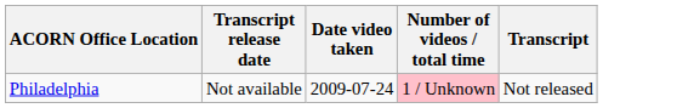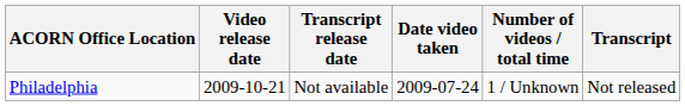 <table class="wikitable sortable">
 <tr>
 <th>ACORN Office Location</th>
+<th>Video<br> release<br> date</th>
 <th>Transcript<br> release <br> date</th>
 <th>Date video <br> taken</th>
 <th>Number of<br> videos / <br> total time</th>
 <th>Transcript</th>
 </tr>
 <tr>
 <td><a href='#'>Philadelphia</a></td>
+<td>2009-10-21</td>
 <td>Not available</td>
 <td>2009-07-24</td>
-<td style="background: pink;">1 / Unknown</td>
+<td>1 / Unknown</td>
 <td>Not released</td>
 </tr>
 </table>
